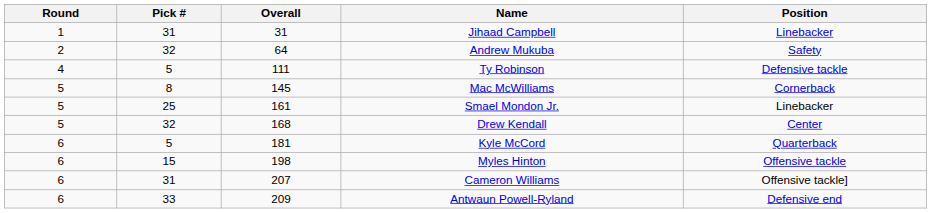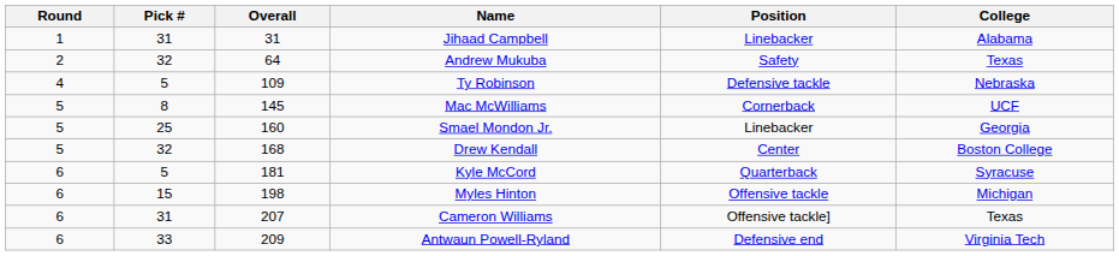 <table class="wikitable sortable sortable" style="width: 100%; text-align:center">
 <tr>
 <th>Round</th>
 <th>Pick #</th>
 <th>Overall</th>
 <th>Name</th>
 <th>Position</th>
+<th>College</th>
 </tr>
 <tr>
 <td>1</td>
 <td>31</td>
 <td>31</td>
 <td><a href='#'>Jihaad Campbell</a></td>
 <td><a href='#'>Linebacker</a></td>
+<td><a href='#'>Alabama</a></td>
 </tr>
 <tr>
 <td>2</td>
 <td>32</td>
 <td>64</td>
 <td><a href='#'>Andrew Mukuba</a></td>
 <td><a href='#'>Safety</a></td>
+<td><a href='#'>Texas</a></td>
 </tr>
 <tr>
 <td>4</td>
 <td>5</td>
-<td>111</td>
+<td>109</td>
 <td><a href='#'>Ty Robinson</a></td>
 <td><a href='#'>Defensive tackle</a></td>
+<td><a href='#'>Nebraska</a></td>
 </tr>
 <tr>
 <td>5</td>
 <td>8</td>
 <td>145</td>
 <td><a href='#'>Mac McWilliams</a></td>
 <td><a href='#'>Cornerback</a></td>
+<td><a href='#'>UCF</a></td>
 </tr>
 <tr>
 <td>5</td>
 <td>25</td>
-<td>161</td>
+<td>160</td>
 <td><a href='#'>Smael Mondon Jr.</a></td>
 <td>Linebacker</td>
+<td><a href='#'>Georgia</a></td>
 </tr>
 <tr>
 <td>5</td>
 <td>32</td>
 <td>168</td>
 <td><a href='#'>Drew Kendall</a></td>
 <td><a href='#'>Center</a></td>
+<td><a href='#'>Boston College</a></td>
 </tr>
 <tr>
 <td>6</td>
 <td>5</td>
 <td>181</td>
 <td><a href='#'>Kyle McCord</a></td>
 <td><a href='#'>Quarterback</a></td>
+<td><a href='#'>Syracuse</a></td>
 </tr>
 <tr>
 <td>6</td>
 <td>15</td>
 <td>198</td>
 <td><a href='#'>Myles Hinton</a></td>
 <td><a href='#'>Offensive tackle</a></td>
+<td><a href='#'>Michigan</a></td>
 </tr>
 <tr>
 <td>6</td>
 <td>31</td>
 <td>207</td>
 <td><a href='#'>Cameron Williams</a></td>
 <td>Offensive tackle]</td>
+<td>Texas</td>
 </tr>
 <tr>
 <td>6</td>
 <td>33</td>
 <td>209</td>
 <td><a href='#'>Antwaun Powell-Ryland</a></td>
 <td><a href='#'>Defensive end</a></td>
+<td><a href='#'>Virginia Tech</a></td>
 </tr>
 </table>
